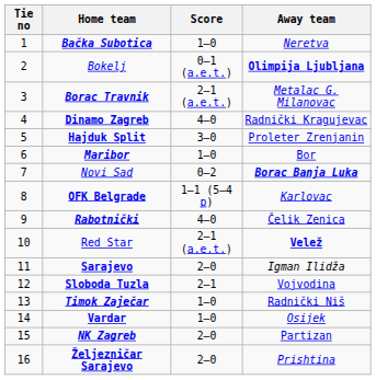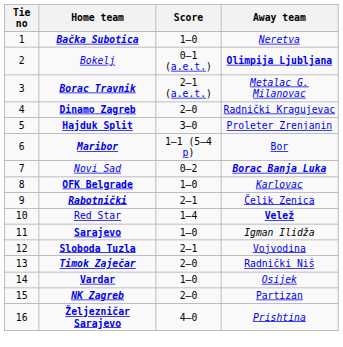 <table class="wikitable" style="text-align: center">
 <tr>
 <th width=40>Tie no</th>
 <th width=150>Home team</th>
 <th width=80>Score</th>
 <th width=150>Away team</th>
 </tr>
 <tr>
 <td>1</td>
 <td><strong><em><a href='#'>Bačka Subotica</a></em></strong></td>
 <td>1–0</td>
 <td><em><a href='#'>Neretva</a></em></td>
 </tr>
 <tr>
 <td>2</td>
 <td><em><a href='#'>Bokelj</a></em></td>
 <td>0–1 (<a href='#'>a.e.t.</a>)</td>
 <td><strong><a href='#'>Olimpija Ljubljana</a></strong></td>
 </tr>
 <tr>
 <td>3</td>
 <td><strong><em><a href='#'>Borac Travnik</a></em></strong></td>
 <td>2–1 (<a href='#'>a.e.t.</a>)</td>
 <td><em><a href='#'>Metalac G. Milanovac</a></em></td>
 </tr>
 <tr>
 <td>4</td>
 <td><strong><a href='#'>Dinamo Zagreb</a></strong></td>
-<td>4–0</td>
+<td>2–0</td>
 <td><a href='#'>Radnički Kragujevac</a></td>
 </tr>
 <tr>
 <td>5</td>
 <td><strong><a href='#'>Hajduk Split</a></strong></td>
 <td>3–0</td>
 <td><a href='#'>Proleter Zrenjanin</a></td>
 </tr>
 <tr>
 <td>6</td>
 <td><strong><em><a href='#'>Maribor</a></em></strong></td>
-<td>1–0</td>
+<td>1–1 (5–4 <a href='#'>p</a>)</td>
 <td><a href='#'>Bor</a></td>
 </tr>
 <tr>
 <td>7</td>
 <td><em><a href='#'>Novi Sad</a></em></td>
 <td>0–2</td>
 <td><strong><em><a href='#'>Borac Banja Luka</a></em></strong></td>
 </tr>
 <tr>
 <td>8</td>
 <td><strong><a href='#'>OFK Belgrade</a></strong></td>
-<td>1–1 (5–4 <a href='#'>p</a>)</td>
+<td>1–0</td>
 <td><em><a href='#'>Karlovac</a></em></td>
 </tr>
 <tr>
 <td>9</td>
 <td><strong><em><a href='#'>Rabotnički</a></em></strong></td>
-<td>4–0</td>
+<td>2–1</td>
 <td><a href='#'>Čelik Zenica</a></td>
 </tr>
 <tr>
 <td>10</td>
 <td><a href='#'>Red Star</a></td>
-<td>2–1 (<a href='#'>a.e.t.</a>)</td>
+<td>1–4</td>
 <td><strong><a href='#'>Velež</a></strong></td>
 </tr>
 <tr>
 <td>11</td>
 <td><strong><a href='#'>Sarajevo</a></strong></td>
-<td>2–0</td>
+<td>1–0</td>
 <td><em>Igman Ilidža</em></td>
 </tr>
 <tr>
 <td>12</td>
 <td><strong><a href='#'>Sloboda Tuzla</a></strong></td>
 <td>2–1</td>
 <td><a href='#'>Vojvodina</a></td>
 </tr>
 <tr>
 <td>13</td>
 <td><strong><em><a href='#'>Timok Zaječar</a></em></strong></td>
-<td>1–0</td>
+<td>2–0</td>
 <td><a href='#'>Radnički Niš</a></td>
 </tr>
 <tr>
 <td>14</td>
 <td><strong><a href='#'>Vardar</a></strong></td>
 <td>1–0</td>
 <td><em><a href='#'>Osijek</a></em></td>
 </tr>
 <tr>
 <td>15</td>
 <td><strong><em><a href='#'>NK Zagreb</a></em></strong></td>
 <td>2–0</td>
 <td><a href='#'>Partizan</a></td>
 </tr>
 <tr>
 <td>16</td>
 <td><strong><a href='#'>Željezničar Sarajevo</a></strong></td>
-<td>2–0</td>
+<td>4–0</td>
 <td><em><a href='#'>Prishtina</a></em></td>
 </tr>
 </table>
